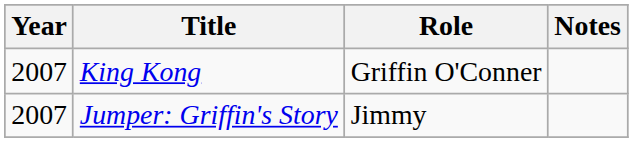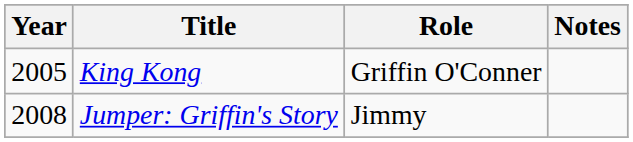 <table class="wikitable sortable">
 <tr>
 <th>Year</th>
 <th>Title</th>
 <th>Role</th>
 <th>Notes</th>
 </tr>
 <tr>
-<td>2007</td>
+<td>2005</td>
 <td><em><a href='#'>King Kong</a></em></td>
 <td>Griffin O'Conner</td>
 <td></td>
 </tr>
 <tr>
-<td>2007</td>
+<td>2008</td>
 <td><em><a href='#'>Jumper: Griffin's Story</a></em></td>
 <td>Jimmy</td>
 <td></td>
 </tr>
 </table>
